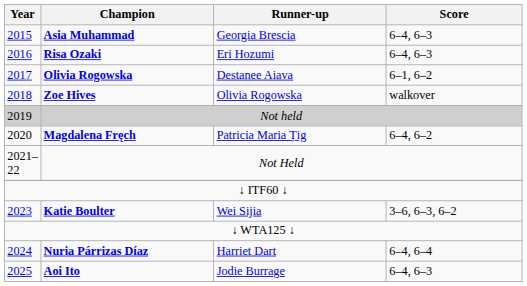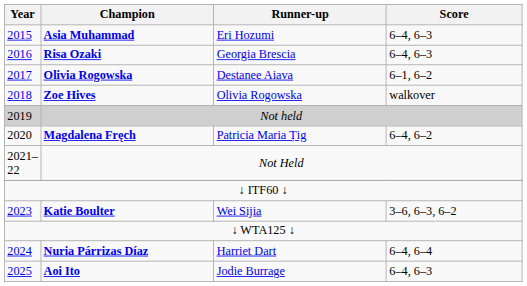 <table class="wikitable" style="font-size:90%">
 <tr>
 <th>Year</th>
 <th width="200">Champion</th>
 <th width="200">Runner-up</th>
 <th width="155">Score</th>
 </tr>
 <tr>
 <td><a href='#'>2015</a></td>
 <td> <strong><a href='#'>Asia Muhammad</a></strong></td>
-<td> <a href='#'>Georgia Brescia</a></td>
+<td> <a href='#'>Eri Hozumi</a></td>
 <td>6–4, 6–3</td>
 </tr>
 <tr>
 <td><a href='#'>2016</a></td>
 <td> <strong><a href='#'>Risa Ozaki</a></strong></td>
-<td> <a href='#'>Eri Hozumi</a></td>
+<td> <a href='#'>Georgia Brescia</a></td>
 <td>6–4, 6–3</td>
 </tr>
 <tr>
 <td><a href='#'>2017</a></td>
 <td> <strong><a href='#'>Olivia Rogowska</a></strong></td>
 <td> <a href='#'>Destanee Aiava</a></td>
 <td>6–1, 6–2</td>
 </tr>
 <tr>
 <td><a href='#'>2018</a></td>
 <td> <strong><a href='#'>Zoe Hives</a></strong></td>
 <td> <a href='#'>Olivia Rogowska</a></td>
 <td>walkover</td>
 </tr>
 <tr>
 <td style="background:#cfcfcf">2019</td>
 <td colspan=3 align=center style="background:#cfcfcf"><em>Not held</em></td>
 </tr>
 <tr>
 <td>2020</td>
 <td> <strong><a href='#'>Magdalena Fręch</a></strong></td>
 <td> <a href='#'>Patricia Maria Țig</a></td>
 <td>6–4, 6–2</td>
 </tr>
 <tr>
 <td>2021–22</td>
 <td align=center colspan="3"><em>Not Held</em></td>
 </tr>
 <tr style="background:#cfcfcf">
 </tr>
 <tr>
 <td align=center colspan="4">↓ ITF60  ↓</td>
 </tr>
 <tr>
 <td><a href='#'>2023</a></td>
 <td> <strong><a href='#'>Katie Boulter</a></strong></td>
 <td> <a href='#'>Wei Sijia</a></td>
 <td>3–6, 6–3, 6–2</td>
 </tr>
 <tr>
 <td align=center colspan="4">↓ WTA125  ↓</td>
 </tr>
 <tr>
 <td><a href='#'>2024</a></td>
 <td> <strong><a href='#'>Nuria Párrizas Díaz</a></strong></td>
 <td> <a href='#'>Harriet Dart</a></td>
 <td>6–4, 6–4</td>
 </tr>
 <tr>
 <td><a href='#'>2025</a></td>
 <td> <strong><a href='#'>Aoi Ito</a></strong></td>
 <td> <a href='#'>Jodie Burrage</a></td>
 <td>6–4, 6–3</td>
 </tr>
 </table>
